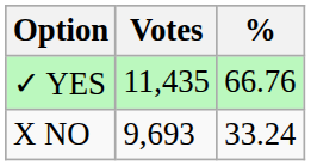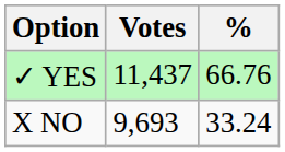 <table class="wikitable">
 <tr>
 <th>Option</th>
 <th>Votes</th>
 <th>%</th>
 </tr>
 <tr>
 <td style=background:#bbf8be>✓ YES</td>
-<td style=background:#bbf8be>11,435</td>
+<td style=background:#bbf8be>11,437</td>
 <td style=background:#bbf8be>66.76</td>
 </tr>
 <tr>
 <td>X NO</td>
 <td>9,693</td>
 <td>33.24</td>
 </tr>
 </table>
